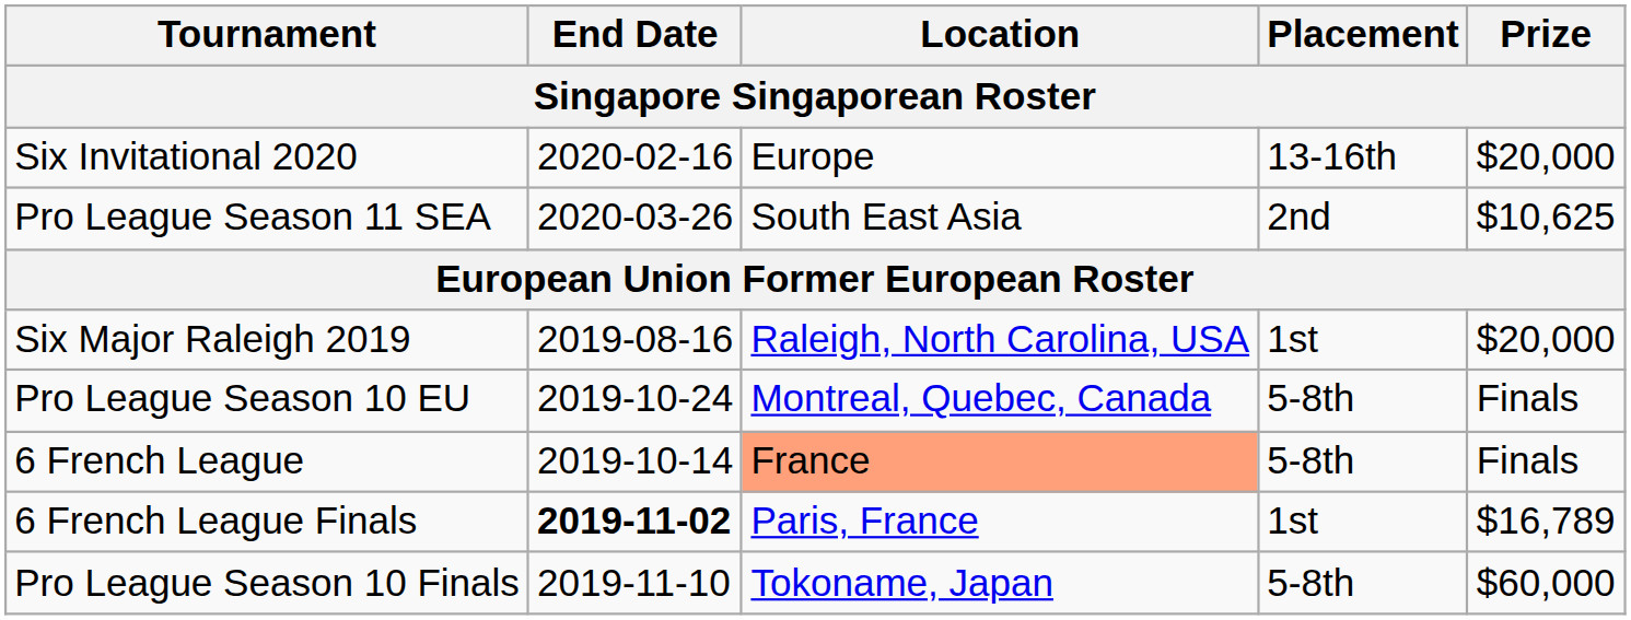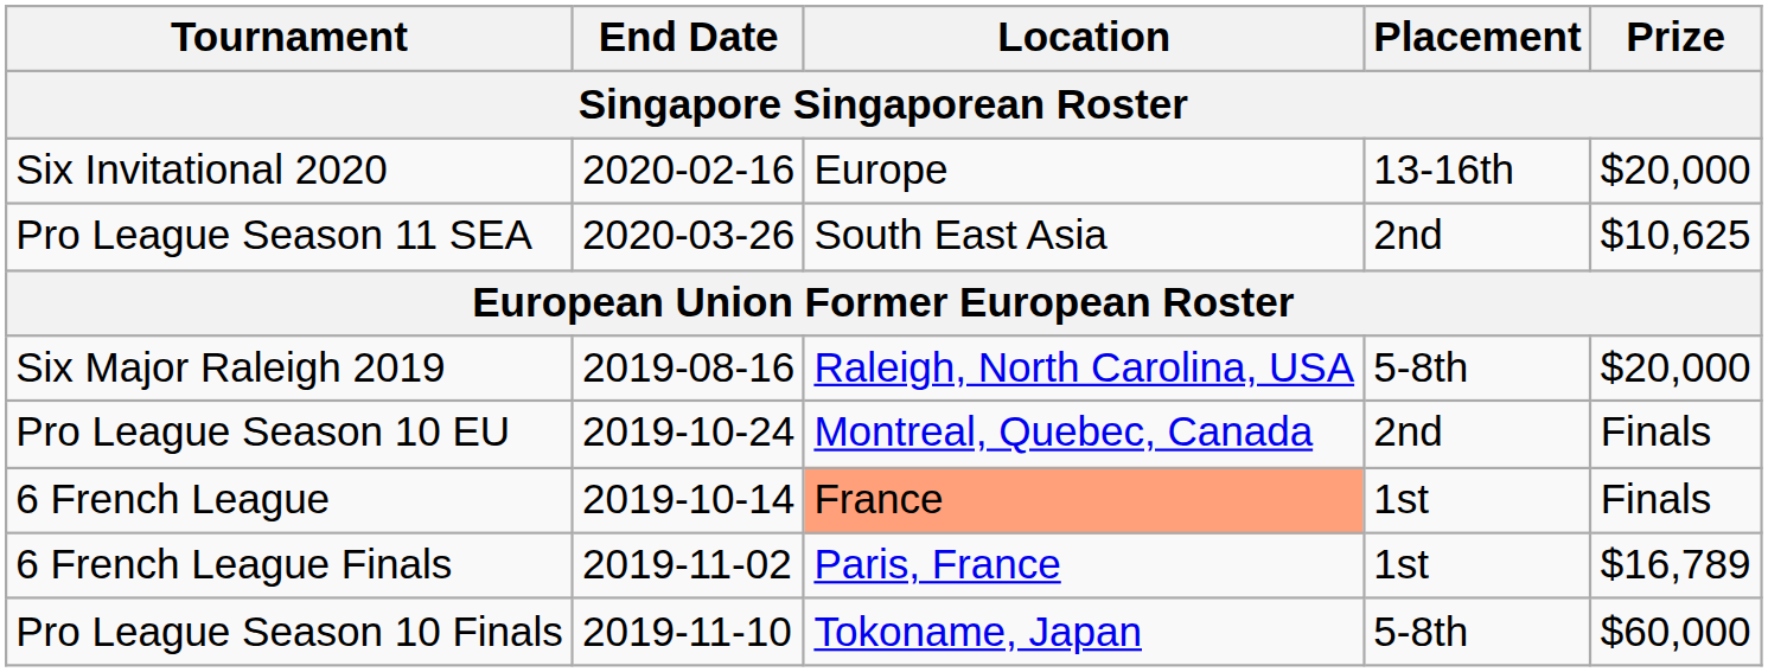 <table class="wikitable sortable">
 <tr>
 <th>Tournament</th>
 <th>End Date</th>
 <th>Location</th>
 <th>Placement</th>
 <th>Prize</th>
 </tr>
 <tr>
 <th colspan="5">Singapore Singaporean Roster</th>
 </tr>
 <tr>
 <td>Six Invitational 2020</td>
 <td>2020-02-16</td>
 <td>Europe</td>
 <td>13-16th</td>
 <td>$20,000</td>
 </tr>
 <tr>
 <td>Pro League Season 11 SEA</td>
 <td>2020-03-26</td>
 <td>South East Asia</td>
 <td>2nd</td>
 <td>$10,625</td>
 </tr>
 <tr>
 <th colspan="5">European Union Former European Roster</th>
 </tr>
 <tr>
 <td>Six Major Raleigh 2019</td>
 <td>2019-08-16</td>
 <td><a href='#'>Raleigh, North Carolina, USA</a></td>
-<td>1st</td>
+<td>5-8th</td>
 <td>$20,000</td>
 </tr>
 <tr>
 <td>Pro League Season 10 EU</td>
 <td>2019-10-24</td>
 <td><a href='#'>Montreal, Quebec, Canada</a></td>
-<td>5-8th</td>
+<td>2nd</td>
 <td>Finals</td>
 </tr>
 <tr>
 <td>6 French League</td>
 <td>2019-10-14</td>
 <td style="background: lightsalmon;">France</td>
-<td>5-8th</td>
+<td>1st</td>
 <td>Finals</td>
 </tr>
 <tr>
 <td>6 French League Finals</td>
-<td><strong>2019-11-02</strong></td>
+<td>2019-11-02</td>
 <td><a href='#'>Paris, France</a></td>
 <td>1st</td>
 <td>$16,789</td>
 </tr>
 <tr>
 <td>Pro League Season 10 Finals</td>
 <td>2019-11-10</td>
 <td><a href='#'>Tokoname, Japan</a></td>
 <td>5-8th</td>
 <td>$60,000</td>
 </tr>
 </table>
